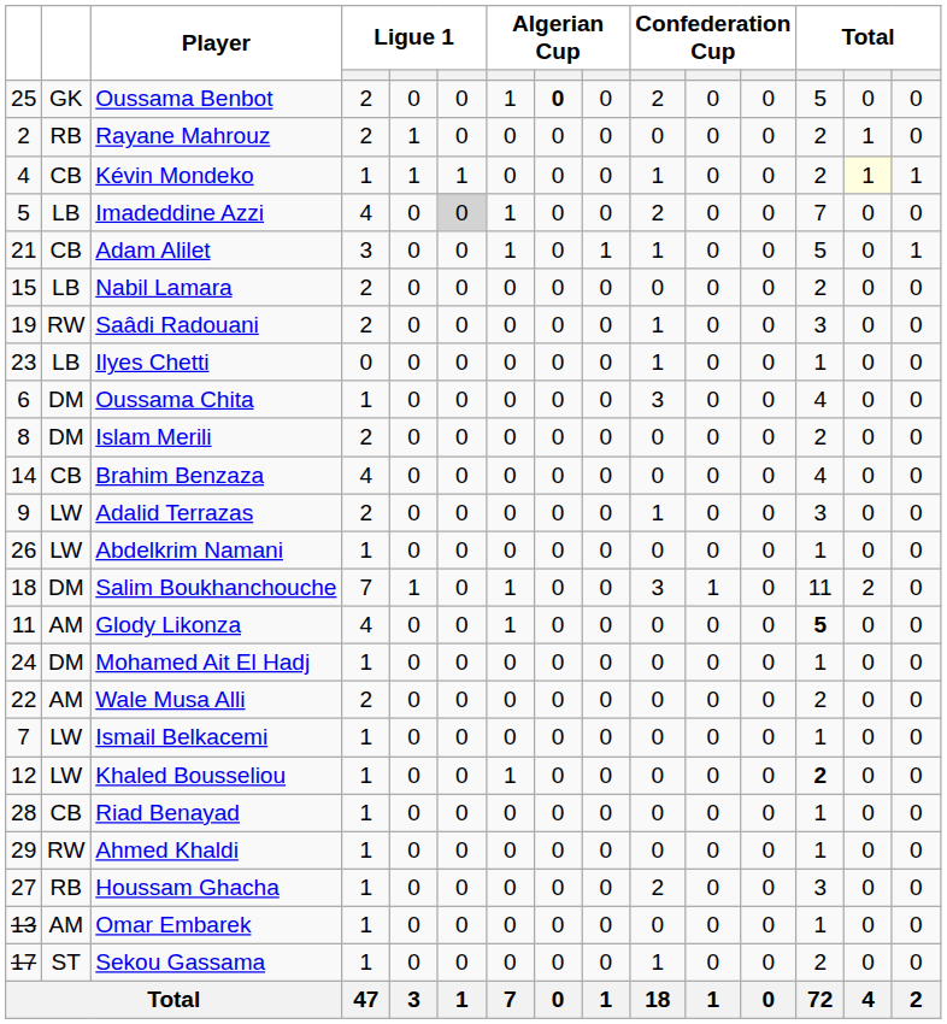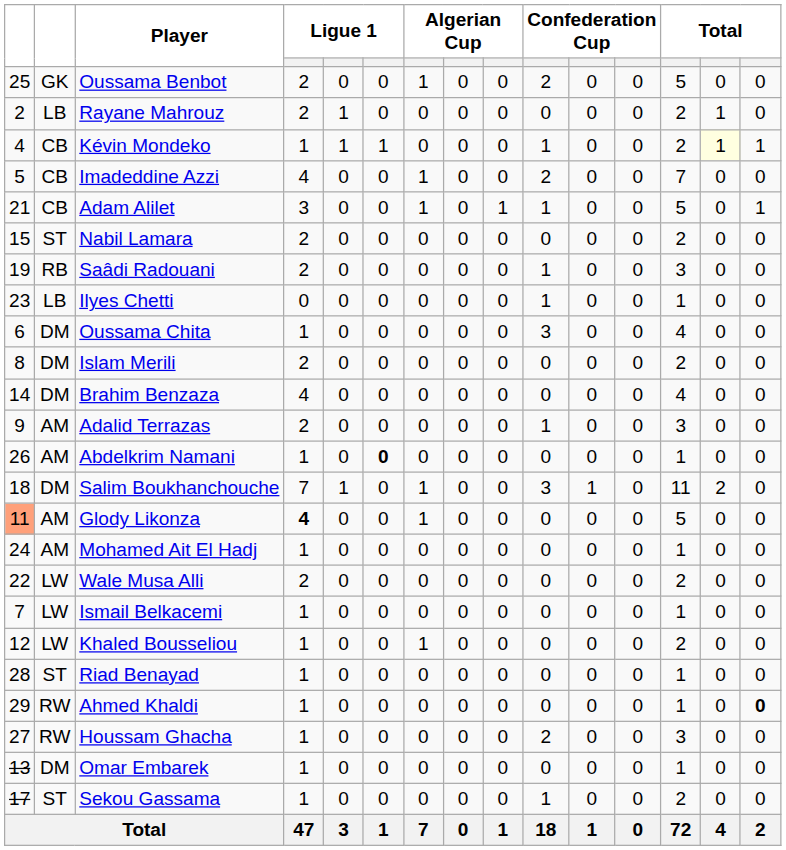 <table class="wikitable sortable nowrap" style="font-size: 96%; text-align: center;">
 <tr>
 <th rowspan="2" style="background:white; color:black; text-align:center;"></th>
 <th rowspan="2" style="background:white; color:black; text-align:center;"></th>
 <th rowspan="2" style="background:white; color:black; text-align:center;">Player</th>
 <th colspan="3" style="background:white; color:black; text-align:center;">Ligue 1</th>
 <th colspan="3" style="background:white; color:black; text-align:center;">Algerian Cup</th>
 <th colspan="3" style="background:white; color:black; text-align:center;">Confederation Cup</th>
 <th colspan="3" style="background:white; color:black; text-align:center;">Total</th>
 </tr>
 <tr>
 <th width=25></th>
 <th width=25></th>
 <th width=25></th>
 <th width=25></th>
 <th width=25></th>
 <th width=25></th>
 <th width=25></th>
 <th width=25></th>
 <th width=25></th>
 <th width=25></th>
 <th width=25></th>
 <th width=25></th>
 </tr>
 <tr>
 <td>25</td>
 <td>GK</td>
 <td style="text-align:left"> <a href='#'>Oussama Benbot</a></td>
 <td>2</td>
 <td>0</td>
 <td>0</td>
 <td>1</td>
-<td><strong>0</strong></td>
+<td>0</td>
 <td>0</td>
 <td>2</td>
 <td>0</td>
 <td>0</td>
 <td>5</td>
 <td>0</td>
 <td>0</td>
 </tr>
 <tr>
 <td>2</td>
-<td>RB</td>
+<td>LB</td>
 <td style="text-align:left"> <a href='#'>Rayane Mahrouz</a></td>
 <td>2</td>
 <td>1</td>
 <td>0</td>
 <td>0</td>
 <td>0</td>
 <td>0</td>
 <td>0</td>
 <td>0</td>
 <td>0</td>
 <td>2</td>
 <td>1</td>
 <td>0</td>
 </tr>
 <tr>
 <td>4</td>
 <td>CB</td>
 <td style="text-align:left"> <a href='#'>Kévin Mondeko</a></td>
 <td>1</td>
 <td>1</td>
 <td>1</td>
 <td>0</td>
 <td>0</td>
 <td>0</td>
 <td>1</td>
 <td>0</td>
 <td>0</td>
 <td>2</td>
 <td style="background: lightyellow;">1</td>
 <td>1</td>
 </tr>
 <tr>
 <td>5</td>
-<td>LB</td>
+<td>CB</td>
 <td style="text-align:left"> <a href='#'>Imadeddine Azzi</a></td>
 <td>4</td>
 <td>0</td>
-<td style="background: lightgrey;">0</td>
+<td>0</td>
 <td>1</td>
 <td>0</td>
 <td>0</td>
 <td>2</td>
 <td>0</td>
 <td>0</td>
 <td>7</td>
 <td>0</td>
 <td>0</td>
 </tr>
 <tr>
 <td>21</td>
 <td>CB</td>
 <td style="text-align:left"> <a href='#'>Adam Alilet</a></td>
 <td>3</td>
 <td>0</td>
 <td>0</td>
 <td>1</td>
 <td>0</td>
 <td>1</td>
 <td>1</td>
 <td>0</td>
 <td>0</td>
 <td>5</td>
 <td>0</td>
 <td>1</td>
 </tr>
 <tr>
 <td>15</td>
-<td>LB</td>
+<td>ST</td>
 <td style="text-align:left"> <a href='#'>Nabil Lamara</a></td>
 <td>2</td>
 <td>0</td>
 <td>0</td>
 <td>0</td>
 <td>0</td>
 <td>0</td>
 <td>0</td>
 <td>0</td>
 <td>0</td>
 <td>2</td>
 <td>0</td>
 <td>0</td>
 </tr>
 <tr>
 <td>19</td>
-<td>RW</td>
+<td>RB</td>
 <td style="text-align:left"> <a href='#'>Saâdi Radouani</a></td>
 <td>2</td>
 <td>0</td>
 <td>0</td>
 <td>0</td>
 <td>0</td>
 <td>0</td>
 <td>1</td>
 <td>0</td>
 <td>0</td>
 <td>3</td>
 <td>0</td>
 <td>0</td>
 </tr>
 <tr>
 <td>23</td>
 <td>LB</td>
 <td style="text-align:left"> <a href='#'>Ilyes Chetti</a></td>
 <td>0</td>
 <td>0</td>
 <td>0</td>
 <td>0</td>
 <td>0</td>
 <td>0</td>
 <td>1</td>
 <td>0</td>
 <td>0</td>
 <td>1</td>
 <td>0</td>
 <td>0</td>
 </tr>
 <tr>
 <td>6</td>
 <td>DM</td>
 <td style="text-align:left"> <a href='#'>Oussama Chita</a></td>
 <td>1</td>
 <td>0</td>
 <td>0</td>
 <td>0</td>
 <td>0</td>
 <td>0</td>
 <td>3</td>
 <td>0</td>
 <td>0</td>
 <td>4</td>
 <td>0</td>
 <td>0</td>
 </tr>
 <tr>
 <td>8</td>
 <td>DM</td>
 <td style="text-align:left"> <a href='#'>Islam Merili</a></td>
 <td>2</td>
 <td>0</td>
 <td>0</td>
 <td>0</td>
 <td>0</td>
 <td>0</td>
 <td>0</td>
 <td>0</td>
 <td>0</td>
 <td>2</td>
 <td>0</td>
 <td>0</td>
 </tr>
 <tr>
 <td>14</td>
-<td>CB</td>
+<td>DM</td>
 <td style="text-align:left"> <a href='#'>Brahim Benzaza</a></td>
 <td>4</td>
 <td>0</td>
 <td>0</td>
 <td>0</td>
 <td>0</td>
 <td>0</td>
 <td>0</td>
 <td>0</td>
 <td>0</td>
 <td>4</td>
 <td>0</td>
 <td>0</td>
 </tr>
 <tr>
 <td>9</td>
-<td>LW</td>
+<td>AM</td>
 <td style="text-align:left"> <a href='#'>Adalid Terrazas</a></td>
 <td>2</td>
 <td>0</td>
 <td>0</td>
 <td>0</td>
 <td>0</td>
 <td>0</td>
 <td>1</td>
 <td>0</td>
 <td>0</td>
 <td>3</td>
 <td>0</td>
 <td>0</td>
 </tr>
 <tr>
 <td>26</td>
-<td>LW</td>
+<td>AM</td>
 <td style="text-align:left"> <a href='#'>Abdelkrim Namani</a></td>
 <td>1</td>
 <td>0</td>
-<td>0</td>
+<td><strong>0</strong></td>
 <td>0</td>
 <td>0</td>
 <td>0</td>
 <td>0</td>
 <td>0</td>
 <td>0</td>
 <td>1</td>
 <td>0</td>
 <td>0</td>
 </tr>
 <tr>
 <td>18</td>
 <td>DM</td>
 <td style="text-align:left"> <a href='#'>Salim Boukhanchouche</a></td>
 <td>7</td>
 <td>1</td>
 <td>0</td>
 <td>1</td>
 <td>0</td>
 <td>0</td>
 <td>3</td>
 <td>1</td>
 <td>0</td>
 <td>11</td>
 <td>2</td>
 <td>0</td>
 </tr>
 <tr>
-<td>11</td>
+<td style="background: lightsalmon;">11</td>
 <td>AM</td>
 <td style="text-align:left"> <a href='#'>Glody Likonza</a></td>
-<td>4</td>
+<td><strong>4</strong></td>
 <td>0</td>
 <td>0</td>
 <td>1</td>
 <td>0</td>
 <td>0</td>
 <td>0</td>
 <td>0</td>
 <td>0</td>
-<td><strong>5</strong></td>
+<td>5</td>
 <td>0</td>
 <td>0</td>
 </tr>
 <tr>
 <td>24</td>
-<td>DM</td>
+<td>AM</td>
 <td style="text-align:left"> <a href='#'>Mohamed Ait El Hadj</a></td>
 <td>1</td>
 <td>0</td>
 <td>0</td>
 <td>0</td>
 <td>0</td>
 <td>0</td>
 <td>0</td>
 <td>0</td>
 <td>0</td>
 <td>1</td>
 <td>0</td>
 <td>0</td>
 </tr>
 <tr>
 <td>22</td>
-<td>AM</td>
+<td>LW</td>
 <td style="text-align:left"> <a href='#'>Wale Musa Alli</a></td>
 <td>2</td>
 <td>0</td>
 <td>0</td>
 <td>0</td>
 <td>0</td>
 <td>0</td>
 <td>0</td>
 <td>0</td>
 <td>0</td>
 <td>2</td>
 <td>0</td>
 <td>0</td>
 </tr>
 <tr>
 <td>7</td>
 <td>LW</td>
 <td style="text-align:left"> <a href='#'>Ismail Belkacemi</a></td>
 <td>1</td>
 <td>0</td>
 <td>0</td>
 <td>0</td>
 <td>0</td>
 <td>0</td>
 <td>0</td>
 <td>0</td>
 <td>0</td>
 <td>1</td>
 <td>0</td>
 <td>0</td>
 </tr>
 <tr>
 <td>12</td>
 <td>LW</td>
 <td style="text-align:left"> <a href='#'>Khaled Bousseliou</a></td>
 <td>1</td>
 <td>0</td>
 <td>0</td>
 <td>1</td>
 <td>0</td>
 <td>0</td>
 <td>0</td>
 <td>0</td>
 <td>0</td>
-<td><strong>2</strong></td>
+<td>2</td>
 <td>0</td>
 <td>0</td>
 </tr>
 <tr>
 <td>28</td>
-<td>CB</td>
+<td>ST</td>
 <td style="text-align:left"> <a href='#'>Riad Benayad</a></td>
 <td>1</td>
 <td>0</td>
 <td>0</td>
 <td>0</td>
 <td>0</td>
 <td>0</td>
 <td>0</td>
 <td>0</td>
 <td>0</td>
 <td>1</td>
 <td>0</td>
 <td>0</td>
 </tr>
 <tr>
 <td>29</td>
 <td>RW</td>
 <td style="text-align:left"> <a href='#'>Ahmed Khaldi</a></td>
 <td>1</td>
 <td>0</td>
 <td>0</td>
 <td>0</td>
 <td>0</td>
 <td>0</td>
 <td>0</td>
 <td>0</td>
 <td>0</td>
 <td>1</td>
 <td>0</td>
-<td>0</td>
+<td><strong>0</strong></td>
 </tr>
 <tr>
 <td>27</td>
-<td>RB</td>
+<td>RW</td>
 <td style="text-align:left"> <a href='#'>Houssam Ghacha</a></td>
 <td>1</td>
 <td>0</td>
 <td>0</td>
 <td>0</td>
 <td>0</td>
 <td>0</td>
 <td>2</td>
 <td>0</td>
 <td>0</td>
 <td>3</td>
 <td>0</td>
 <td>0</td>
 </tr>
 <tr>
 <td><s>13</s></td>
-<td>AM</td>
+<td>DM</td>
 <td style="text-align:left"> <a href='#'>Omar Embarek</a></td>
 <td>1</td>
 <td>0</td>
 <td>0</td>
 <td>0</td>
 <td>0</td>
 <td>0</td>
 <td>0</td>
 <td>0</td>
 <td>0</td>
 <td>1</td>
 <td>0</td>
 <td>0</td>
 </tr>
 <tr>
 <td><s>17</s></td>
 <td>ST</td>
 <td style="text-align:left"> <a href='#'>Sekou Gassama</a></td>
 <td>1</td>
 <td>0</td>
 <td>0</td>
 <td>0</td>
 <td>0</td>
 <td>0</td>
 <td>1</td>
 <td>0</td>
 <td>0</td>
 <td>2</td>
 <td>0</td>
 <td>0</td>
 </tr>
 <tr>
 <th colspan="3">Total</th>
 <th>47</th>
 <th>3</th>
 <th>1</th>
 <th>7</th>
 <th>0</th>
 <th>1</th>
 <th>18</th>
 <th>1</th>
 <th>0</th>
 <th>72</th>
 <th>4</th>
 <th>2</th>
 </tr>
 </table>
